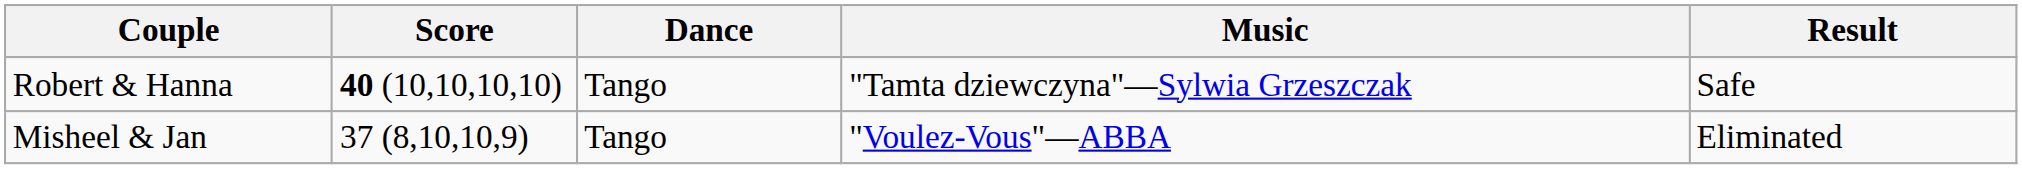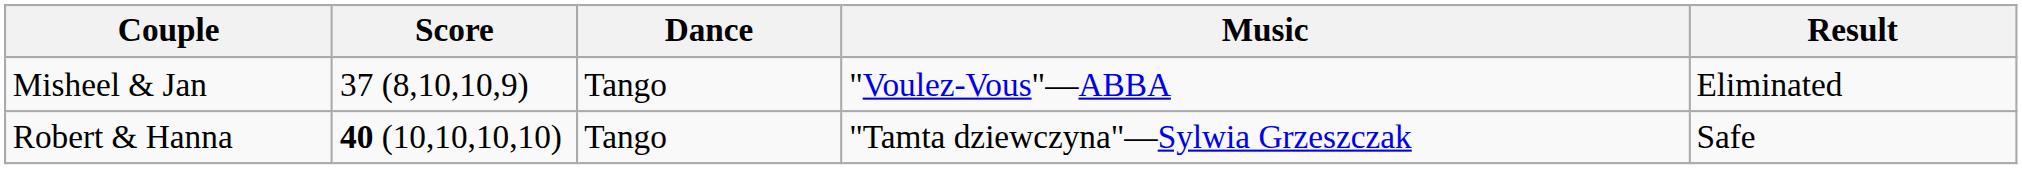 <table class="wikitable">
 <tr>
 <th style="width:150px;">Couple</th>
 <th style="width:110px;">Score</th>
 <th style="width:120px;">Dance</th>
 <th style="width:400px;">Music</th>
 <th style="width:150px;">Result</th>
 </tr>
 <tr>
+<td>Misheel & Jan</td>
+<td>37 (8,10,10,9)</td>
+<td>Tango</td>
+<td>"<a href='#'>Voulez-Vous</a>"—<a href='#'>ABBA</a></td>
+<td>Eliminated</td>
+</tr>
+<tr>
 <td>Robert & Hanna</td>
 <td><strong>40</strong> (10,10,10,10)</td>
 <td>Tango</td>
 <td>"Tamta dziewczyna"—<a href='#'>Sylwia Grzeszczak</a></td>
 <td>Safe</td>
 </tr>
-<tr>
-<td>Misheel & Jan</td>
-<td>37 (8,10,10,9)</td>
-<td>Tango</td>
-<td>"<a href='#'>Voulez-Vous</a>"—<a href='#'>ABBA</a></td>
-<td>Eliminated</td>
-</tr>
 </table>
